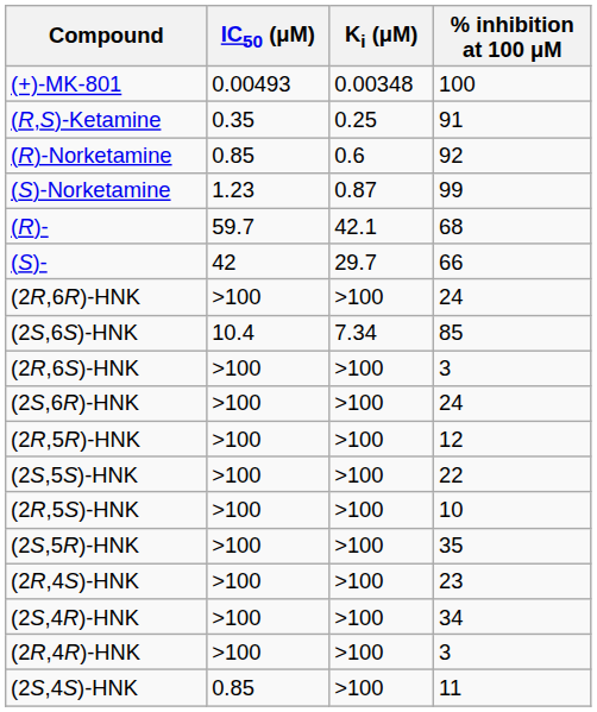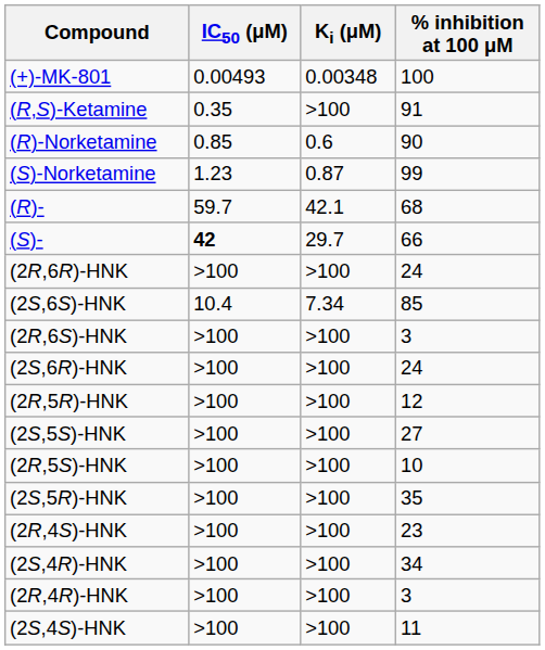 <table class="wikitable collapsible collapsed" style="font-size:small; width:350px;">
 <tr>
 <th>Compound</th>
 <th><a href='#'>IC<sub>50</sub></a> (μM)</th>
 <th>K<sub>i</sub> (μM)</th>
 <th>% inhibition<br>at 100 μM</th>
 </tr>
 <tr>
 <td><a href='#'>(+)-MK-801</a></td>
 <td>0.00493</td>
 <td>0.00348</td>
 <td>100</td>
 </tr>
 <tr>
 <td><a href='#'>(<em>R</em>,<em>S</em>)-Ketamine</a></td>
 <td>0.35</td>
-<td>0.25</td>
+<td>>100</td>
 <td>91</td>
 </tr>
 <tr>
 <td><a href='#'>(<em>R</em>)-Norketamine</a></td>
 <td>0.85</td>
 <td>0.6</td>
-<td>92</td>
+<td>90</td>
 </tr>
 <tr>
 <td><a href='#'>(<em>S</em>)-Norketamine</a></td>
 <td>1.23</td>
 <td>0.87</td>
 <td>99</td>
 </tr>
 <tr>
 <td><a href='#'>(<em>R</em>)-</a></td>
 <td>59.7</td>
 <td>42.1</td>
 <td>68</td>
 </tr>
 <tr>
 <td><a href='#'>(<em>S</em>)-</a></td>
-<td>42</td>
+<td><strong>42</strong></td>
 <td>29.7</td>
 <td>66</td>
 </tr>
 <tr>
 <td>(2<em>R</em>,6<em>R</em>)-HNK</td>
 <td>>100</td>
 <td>>100</td>
 <td>24</td>
 </tr>
 <tr>
 <td>(2<em>S</em>,6<em>S</em>)-HNK</td>
 <td>10.4</td>
 <td>7.34</td>
 <td>85</td>
 </tr>
 <tr>
 <td>(2<em>R</em>,6<em>S</em>)-HNK</td>
 <td>>100</td>
 <td>>100</td>
 <td>3</td>
 </tr>
 <tr>
 <td>(2<em>S</em>,6<em>R</em>)-HNK</td>
 <td>>100</td>
 <td>>100</td>
 <td>24</td>
 </tr>
 <tr>
 <td>(2<em>R</em>,5<em>R</em>)-HNK</td>
 <td>>100</td>
 <td>>100</td>
 <td>12</td>
 </tr>
 <tr>
 <td>(2<em>S</em>,5<em>S</em>)-HNK</td>
 <td>>100</td>
 <td>>100</td>
-<td>22</td>
+<td>27</td>
 </tr>
 <tr>
 <td>(2<em>R</em>,5<em>S</em>)-HNK</td>
 <td>>100</td>
 <td>>100</td>
 <td>10</td>
 </tr>
 <tr>
 <td>(2<em>S</em>,5<em>R</em>)-HNK</td>
 <td>>100</td>
 <td>>100</td>
 <td>35</td>
 </tr>
 <tr>
 <td>(2<em>R</em>,4<em>S</em>)-HNK</td>
 <td>>100</td>
 <td>>100</td>
 <td>23</td>
 </tr>
 <tr>
 <td>(2<em>S</em>,4<em>R</em>)-HNK</td>
 <td>>100</td>
 <td>>100</td>
 <td>34</td>
 </tr>
 <tr>
 <td>(2<em>R</em>,4<em>R</em>)-HNK</td>
 <td>>100</td>
 <td>>100</td>
 <td>3</td>
 </tr>
 <tr>
 <td>(2<em>S</em>,4<em>S</em>)-HNK</td>
-<td>0.85</td>
+<td>>100</td>
 <td>>100</td>
 <td>11</td>
 </tr>
 </table>
